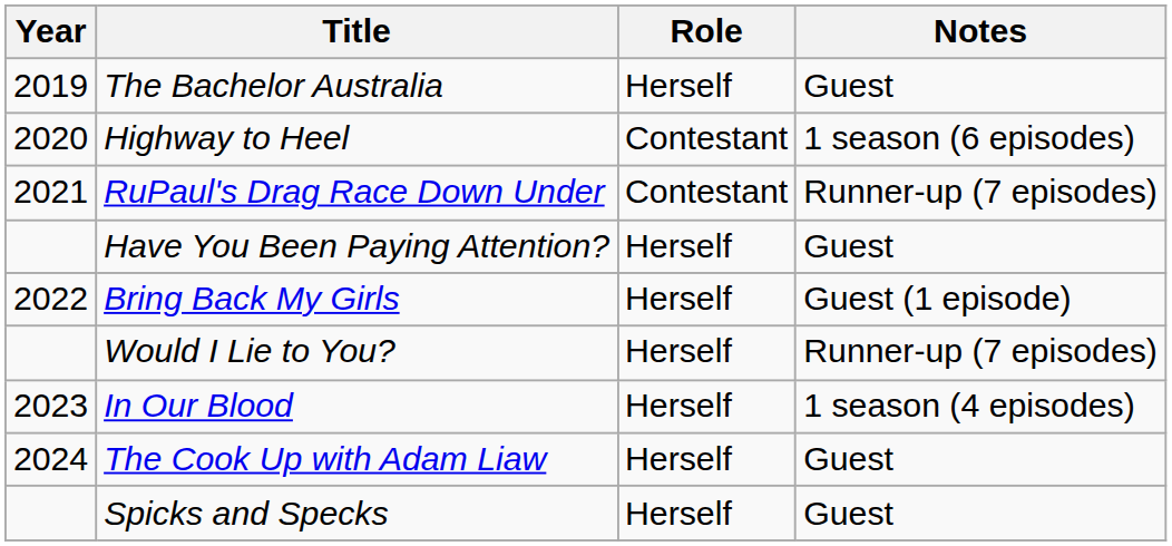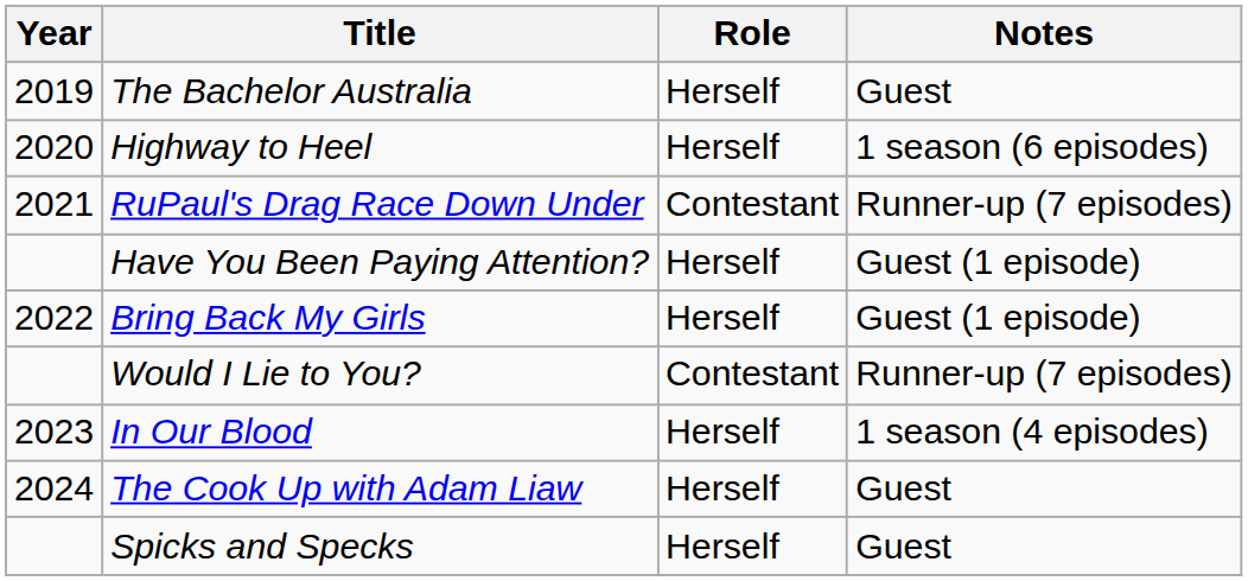 <table class="wikitable sortable">
 <tr>
 <th>Year</th>
 <th>Title</th>
 <th>Role</th>
 <th class="unsortable">Notes</th>
 </tr>
 <tr>
 <td>2019</td>
 <td><em>The Bachelor Australia</em></td>
 <td>Herself</td>
 <td>Guest</td>
 </tr>
 <tr>
 <td>2020</td>
 <td><em>Highway to Heel</em></td>
-<td>Contestant</td>
+<td>Herself</td>
 <td>1 season (6 episodes)</td>
 </tr>
 <tr>
 <td>2021</td>
 <td><em><a href='#'>RuPaul's Drag Race Down Under</a></em></td>
 <td>Contestant</td>
 <td>Runner-up (7 episodes)</td>
 </tr>
 <tr>
 <td></td>
 <td><em>Have You Been Paying Attention?</em></td>
 <td>Herself</td>
-<td>Guest</td>
+<td>Guest (1 episode)</td>
 </tr>
 <tr>
 <td>2022</td>
 <td><em><a href='#'>Bring Back My Girls</a></em></td>
 <td>Herself</td>
 <td>Guest (1 episode)</td>
 </tr>
 <tr>
 <td></td>
 <td><em>Would I Lie to You?</em></td>
-<td>Herself</td>
+<td>Contestant</td>
 <td>Runner-up (7 episodes)</td>
 </tr>
 <tr>
 <td>2023</td>
 <td><em><a href='#'>In Our Blood</a></em></td>
 <td>Herself</td>
 <td>1 season (4 episodes)</td>
 </tr>
 <tr>
 <td>2024</td>
 <td><em><a href='#'>The Cook Up with Adam Liaw</a></em></td>
 <td>Herself</td>
 <td>Guest</td>
 </tr>
 <tr>
 <td></td>
 <td><em>Spicks and Specks</em></td>
 <td>Herself</td>
 <td>Guest</td>
 </tr>
 </table>
